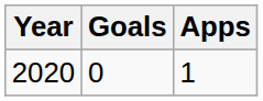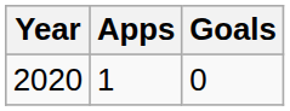 <table class="wikitable">
 <tr>
 <th>Year</th>
+<th>Apps</th>
 <th>Goals</th>
-<th>Apps</th>
 </tr>
 <tr>
 <td>2020</td>
+<td>1</td>
 <td>0</td>
-<td>1</td>
 </tr>
 </table>
